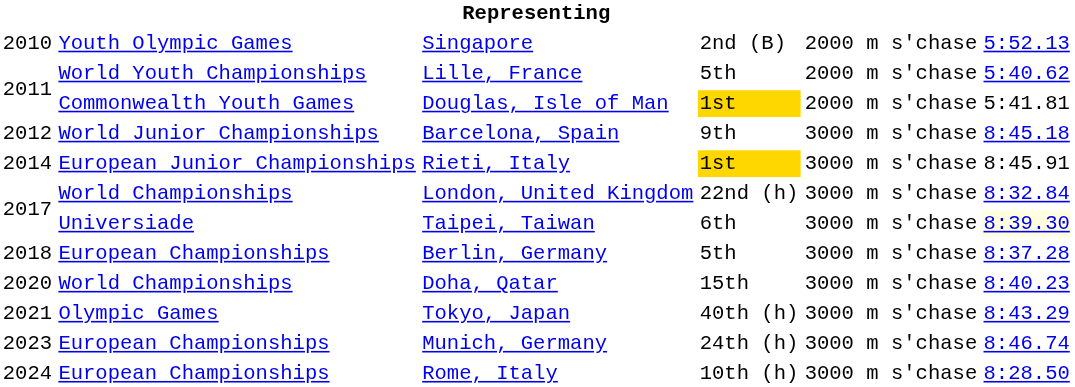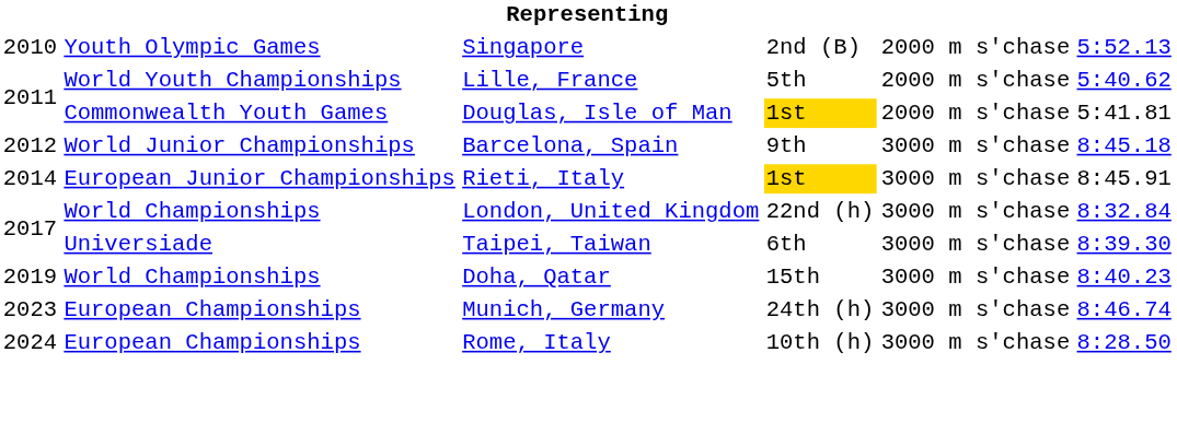 <table>
 <tr>
 <th colspan="6">Representing </th>
 </tr>
 <tr>
 <td>2010</td>
 <td><a href='#'>Youth Olympic Games</a></td>
 <td><a href='#'>Singapore</a></td>
 <td>2nd (B)</td>
 <td>2000 m s'chase</td>
 <td><a href='#'>5:52.13</a></td>
 </tr>
 <tr>
 <td rowspan=2>2011</td>
 <td><a href='#'>World Youth Championships</a></td>
 <td><a href='#'>Lille, France</a></td>
 <td>5th</td>
 <td>2000 m s'chase</td>
 <td><a href='#'>5:40.62</a></td>
 </tr>
 <tr>
 <td><a href='#'>Commonwealth Youth Games</a></td>
 <td><a href='#'>Douglas, Isle of Man</a></td>
 <td bgcolor=gold>1st</td>
 <td>2000 m s'chase</td>
 <td>5:41.81</td>
 </tr>
 <tr>
 <td>2012</td>
 <td><a href='#'>World Junior Championships</a></td>
 <td><a href='#'>Barcelona, Spain</a></td>
 <td>9th</td>
 <td>3000 m s'chase</td>
 <td><a href='#'>8:45.18</a></td>
 </tr>
 <tr>
 <td>2014</td>
 <td><a href='#'>European Junior Championships</a></td>
 <td><a href='#'>Rieti, Italy</a></td>
 <td bgcolor=gold>1st</td>
 <td>3000 m s'chase</td>
 <td>8:45.91</td>
 </tr>
 <tr>
 <td rowspan=2>2017</td>
 <td><a href='#'>World Championships</a></td>
 <td><a href='#'>London, United Kingdom</a></td>
 <td>22nd (h)</td>
 <td>3000 m s'chase</td>
 <td><a href='#'>8:32.84</a></td>
 </tr>
 <tr>
 <td><a href='#'>Universiade</a></td>
 <td><a href='#'>Taipei, Taiwan</a></td>
 <td>6th</td>
 <td>3000 m s'chase</td>
-<td style="background: lightyellow;"><a href='#'>8:39.30</a></td>
+<td><a href='#'>8:39.30</a></td>
 </tr>
 <tr>
-<td>2018</td>
-<td><a href='#'>European Championships</a></td>
-<td><a href='#'>Berlin, Germany</a></td>
-<td>5th</td>
-<td>3000 m s'chase</td>
-<td><a href='#'>8:37.28</a></td>
-</tr>
-<tr>
-<td>2020</td>
+<td>2019</td>
 <td><a href='#'>World Championships</a></td>
 <td><a href='#'>Doha, Qatar</a></td>
 <td>15th</td>
 <td>3000 m s'chase</td>
 <td><a href='#'>8:40.23</a></td>
-</tr>
-<tr>
-<td>2021</td>
-<td><a href='#'>Olympic Games</a></td>
-<td><a href='#'>Tokyo, Japan</a></td>
-<td>40th (h)</td>
-<td>3000 m s'chase</td>
-<td><a href='#'>8:43.29</a></td>
 </tr>
 <tr>
 <td>2023</td>
 <td><a href='#'>European Championships</a></td>
 <td><a href='#'>Munich, Germany</a></td>
 <td>24th (h)</td>
 <td>3000 m s'chase</td>
 <td><a href='#'>8:46.74</a></td>
 </tr>
 <tr>
 <td>2024</td>
 <td><a href='#'>European Championships</a></td>
 <td><a href='#'>Rome, Italy</a></td>
 <td>10th (h)</td>
 <td>3000 m s'chase</td>
 <td><a href='#'>8:28.50</a></td>
 </tr>
 </table>
